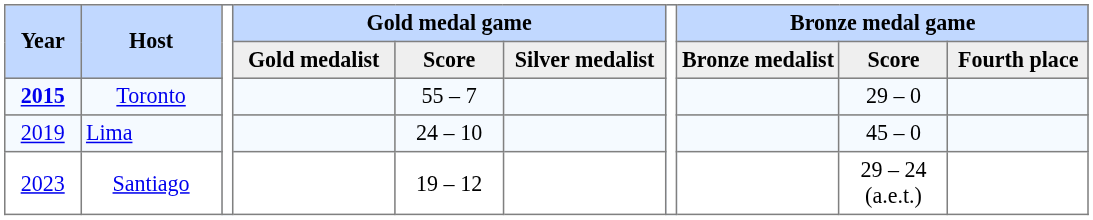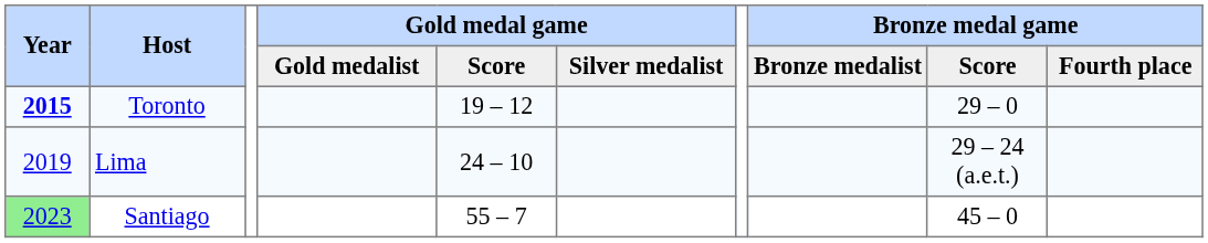 <table border=1 style="border-collapse:collapse; font-size:90%; text-align:center;" cellpadding=3 cellspacing=0>
 <tr bgcolor=#C1D8FF>
 <th rowspan=2 width=7%>Year</th>
 <th rowspan=2 width=13%>Host</th>
 <th rowspan="5" width="1%" bgcolor="ffffff"></th>
 <th colspan=3>Gold medal game</th>
 <th rowspan="5" width="1%" bgcolor="ffffff"></th>
 <th colspan=3>Bronze medal game</th>
 </tr>
 <tr bgcolor=#EFEFEF>
 <th width=15%>Gold medalist</th>
 <th width=10%>Score</th>
 <th width=15%>Silver medalist</th>
 <th width=15%>Bronze medalist</th>
 <th width=10%>Score</th>
 <th width=15%>Fourth place</th>
 </tr>
 <tr bgcolor=#F5FAFF>
 <td><strong><a href='#'>2015</a></strong></td>
 <td> <a href='#'>Toronto</a></td>
 <td><strong></strong></td>
-<td>55 – 7</td>
+<td>19 – 12</td>
 <td></td>
 <td></td>
 <td>29 – 0</td>
 <td></td>
 </tr>
 <tr bgcolor=#F5FAFF>
 <td><a href='#'>2019</a></td>
 <td align=left> <a href='#'>Lima</a></td>
 <td><strong></strong></td>
 <td>24 – 10</td>
 <td></td>
 <td></td>
+<td>29 – 24<br>(a.e.t.)</td>
+<td></td>
+</tr>
+<tr>
+<td style="background: lightgreen;"><a href='#'>2023</a></td>
+<td> <a href='#'>Santiago</a></td>
+<td><strong></strong></td>
+<td>55 – 7</td>
+<td></td>
+<td></td>
 <td>45 – 0</td>
 <td></td>
 </tr>
-<tr>
-<td><a href='#'>2023</a></td>
-<td> <a href='#'>Santiago</a></td>
-<td><strong></strong></td>
-<td>19 – 12</td>
-<td></td>
-<td></td>
-<td>29 – 24<br>(a.e.t.)</td>
-<td></td>
-</tr>
 </table>
